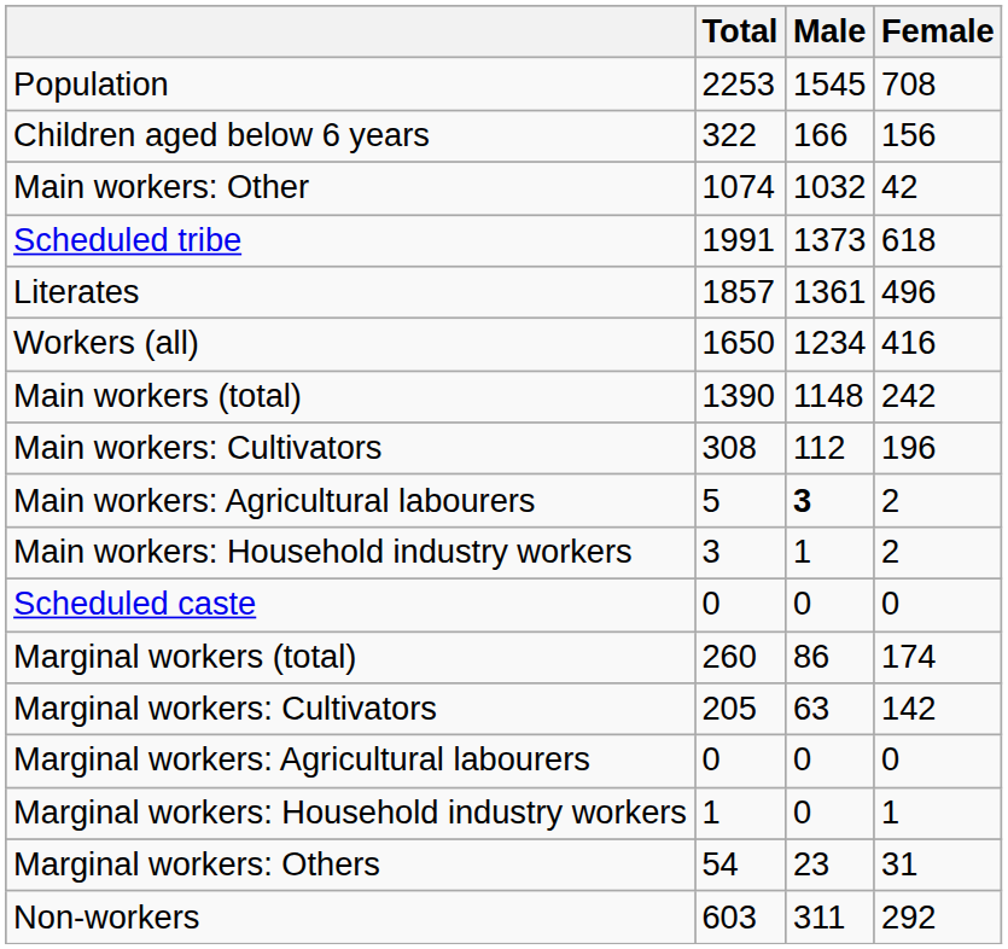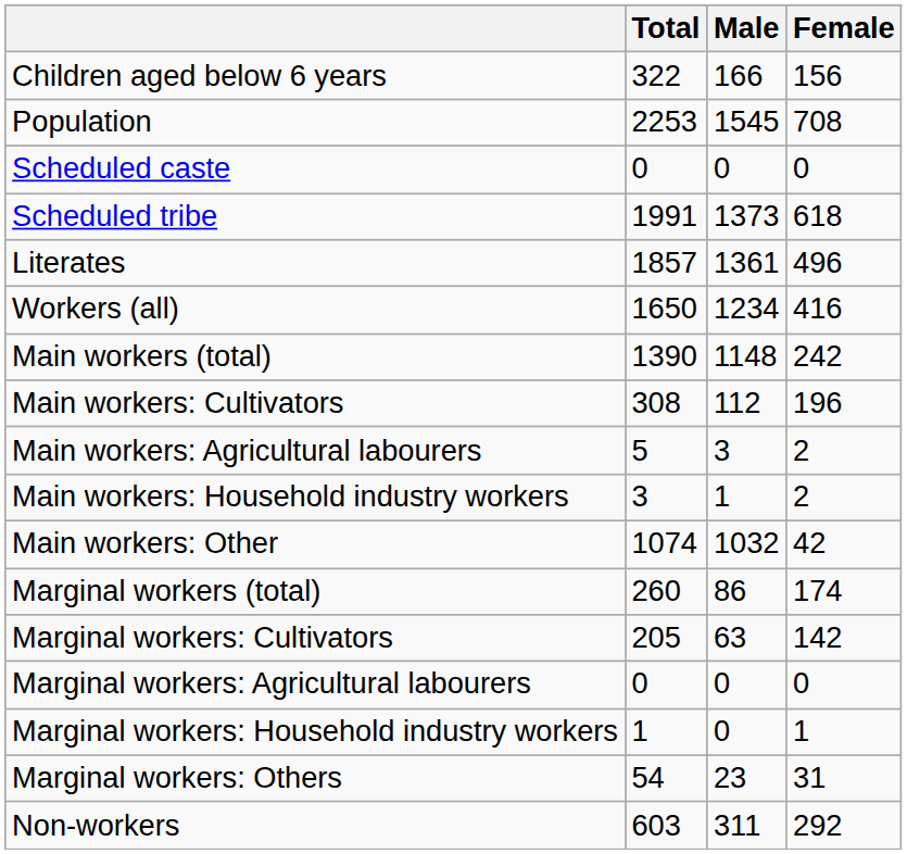 <table class="wikitable sortable">
 <tr>
 <th></th>
 <th>Total</th>
 <th>Male</th>
 <th>Female</th>
 </tr>
 <tr>
+<td>Children aged below 6 years</td>
+<td>322</td>
+<td>166</td>
+<td>156</td>
+</tr>
+<tr>
 <td>Population</td>
 <td>2253</td>
 <td>1545</td>
 <td>708</td>
 </tr>
 <tr>
-<td>Children aged below 6 years</td>
-<td>322</td>
-<td>166</td>
-<td>156</td>
-</tr>
-<tr>
-<td>Main workers: Other</td>
-<td>1074</td>
-<td>1032</td>
-<td>42</td>
+<td><a href='#'>Scheduled caste</a></td>
+<td>0</td>
+<td>0</td>
+<td>0</td>
 </tr>
 <tr>
 <td><a href='#'>Scheduled tribe</a></td>
 <td>1991</td>
 <td>1373</td>
 <td>618</td>
 </tr>
 <tr>
 <td>Literates</td>
 <td>1857</td>
 <td>1361</td>
 <td>496</td>
 </tr>
 <tr>
 <td>Workers (all)</td>
 <td>1650</td>
 <td>1234</td>
 <td>416</td>
 </tr>
 <tr>
 <td>Main workers (total)</td>
 <td>1390</td>
 <td>1148</td>
 <td>242</td>
 </tr>
 <tr>
 <td>Main workers: Cultivators</td>
 <td>308</td>
 <td>112</td>
 <td>196</td>
 </tr>
 <tr>
 <td>Main workers: Agricultural labourers</td>
 <td>5</td>
-<td><strong>3</strong></td>
+<td>3</td>
 <td>2</td>
 </tr>
 <tr>
 <td>Main workers: Household industry workers</td>
 <td>3</td>
 <td>1</td>
 <td>2</td>
 </tr>
 <tr>
-<td><a href='#'>Scheduled caste</a></td>
-<td>0</td>
-<td>0</td>
-<td>0</td>
+<td>Main workers: Other</td>
+<td>1074</td>
+<td>1032</td>
+<td>42</td>
 </tr>
 <tr>
 <td>Marginal workers (total)</td>
 <td>260</td>
 <td>86</td>
 <td>174</td>
 </tr>
 <tr>
 <td>Marginal workers: Cultivators</td>
 <td>205</td>
 <td>63</td>
 <td>142</td>
 </tr>
 <tr>
 <td>Marginal workers: Agricultural labourers</td>
 <td>0</td>
 <td>0</td>
 <td>0</td>
 </tr>
 <tr>
 <td>Marginal workers: Household industry workers</td>
 <td>1</td>
 <td>0</td>
 <td>1</td>
 </tr>
 <tr>
 <td>Marginal workers: Others</td>
 <td>54</td>
 <td>23</td>
 <td>31</td>
 </tr>
 <tr>
 <td>Non-workers</td>
 <td>603</td>
 <td>311</td>
 <td>292</td>
 </tr>
 </table>
